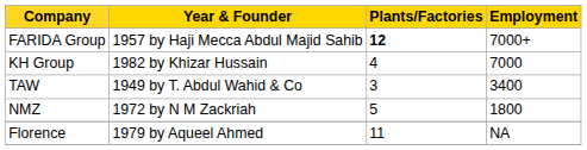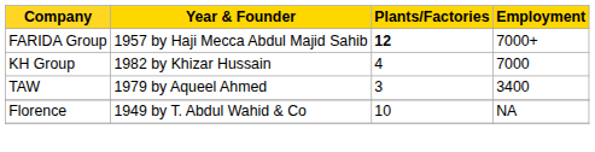 <table class="wikitable sortable" style="background:#fff;">
 <tr>
 <th style="background:#ffd722;">Company</th>
 <th style="background:gold;" !>Year & Founder</th>
 <th ! style="background:gold;">Plants/Factories</th>
 <th ! style="background:gold;">Employment</th>
 </tr>
 <tr>
 <td>FARIDA Group</td>
 <td>1957 by Haji Mecca Abdul Majid Sahib</td>
 <td><strong>12</strong></td>
 <td>7000+</td>
 </tr>
 <tr>
 <td>KH Group</td>
 <td>1982 by Khizar Hussain</td>
 <td>4</td>
 <td>7000</td>
 </tr>
 <tr>
 <td>TAW</td>
-<td>1949 by T. Abdul Wahid & Co</td>
+<td>1979 by Aqueel Ahmed</td>
 <td>3</td>
 <td>3400</td>
-</tr>
-<tr>
-<td>NMZ</td>
-<td>1972 by N M Zackriah</td>
-<td>5</td>
-<td>1800</td>
 </tr>
 <tr>
 </tr>
 <tr>
 <td>Florence</td>
-<td>1979 by Aqueel Ahmed</td>
-<td>11</td>
+<td>1949 by T. Abdul Wahid & Co</td>
+<td>10</td>
 <td>NA</td>
 </tr>
 <tr>
 </tr>
 </table>
